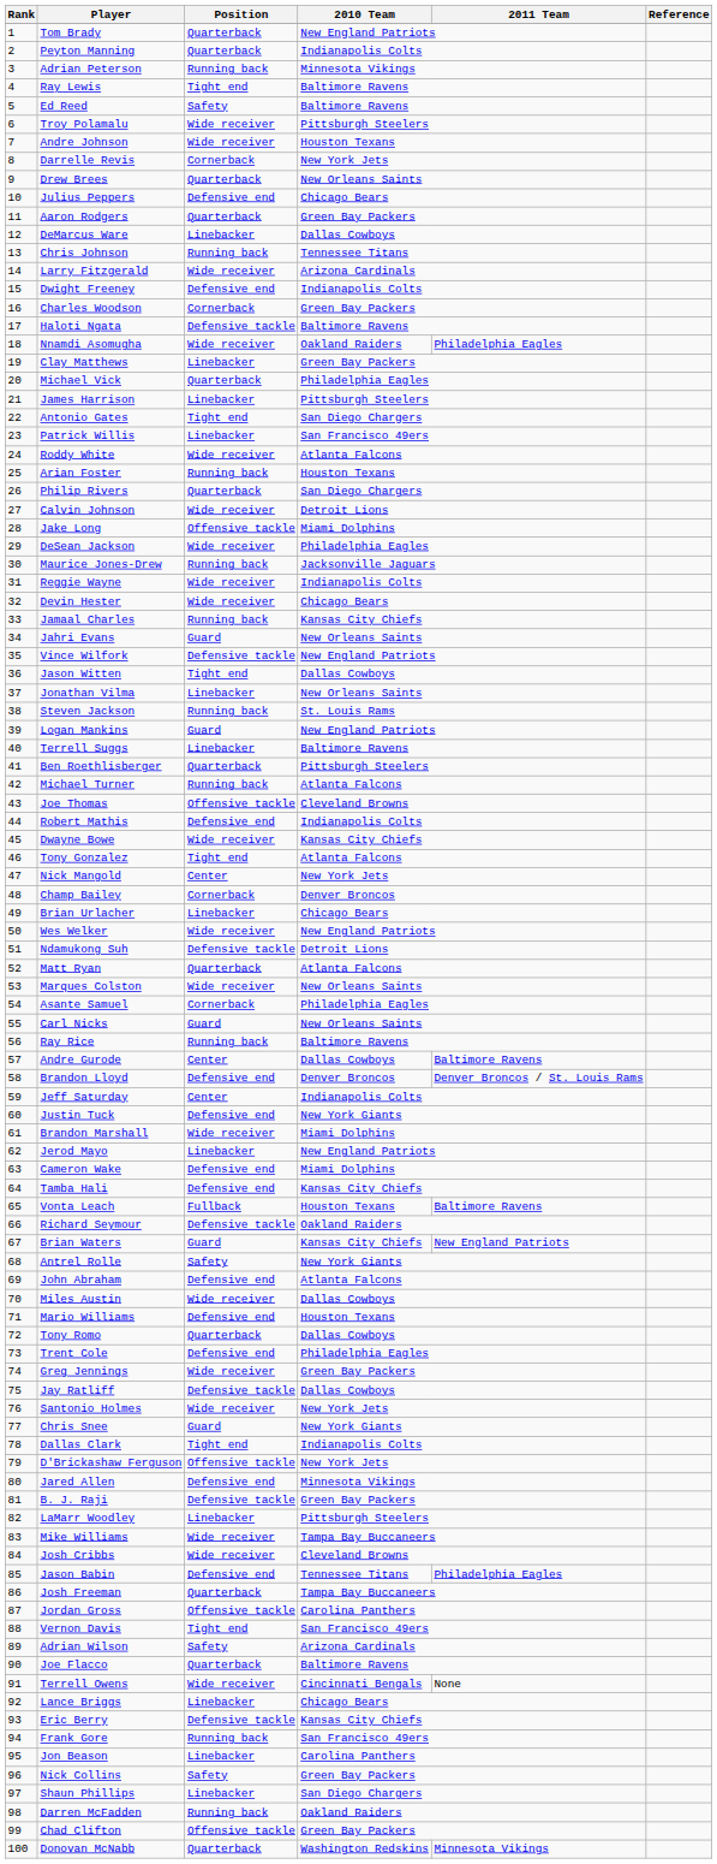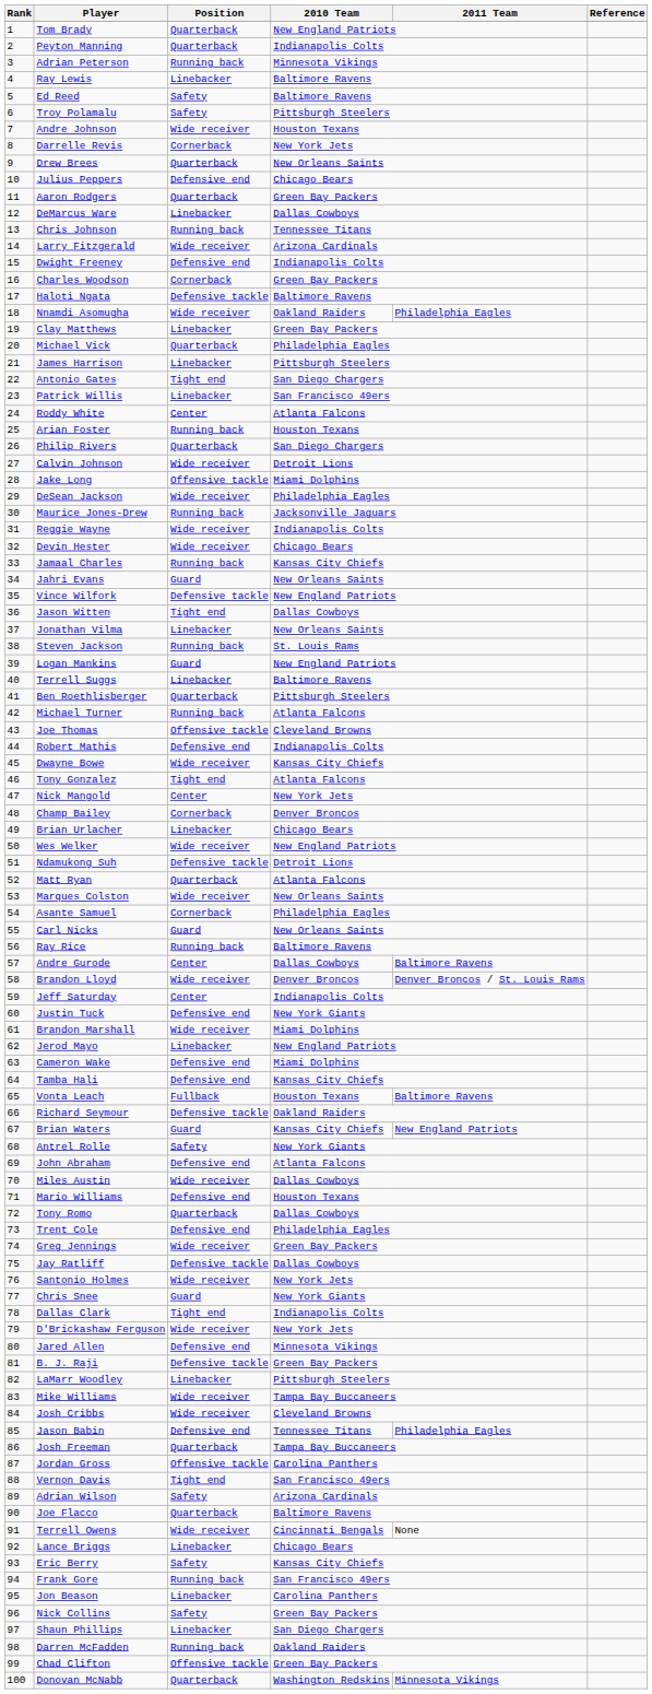 <table class="wikitable sortable">
 <tr>
 <th>Rank</th>
 <th>Player</th>
 <th>Position</th>
 <th>2010 Team</th>
 <th>2011 Team</th>
 <th>Reference</th>
 </tr>
 <tr>
 </tr>
 <tr style="text-align:left">
 <td>1</td>
 <td><a href='#'>Tom Brady</a></td>
 <td><a href='#'>Quarterback</a></td>
 <td colspan="2"><a href='#'>New England Patriots</a></td>
 <td></td>
 </tr>
 <tr>
 <td>2</td>
 <td><a href='#'>Peyton Manning</a></td>
 <td><a href='#'>Quarterback</a></td>
 <td colspan="2"><a href='#'>Indianapolis Colts</a></td>
 <td></td>
 </tr>
 <tr>
 <td>3</td>
 <td><a href='#'>Adrian Peterson</a></td>
 <td><a href='#'>Running back</a></td>
 <td colspan="2"><a href='#'>Minnesota Vikings</a></td>
 <td></td>
 </tr>
 <tr>
 <td>4</td>
 <td><a href='#'>Ray Lewis</a></td>
-<td><a href='#'>Tight end</a></td>
+<td><a href='#'>Linebacker</a></td>
 <td colspan="2"><a href='#'>Baltimore Ravens</a></td>
 <td></td>
 </tr>
 <tr>
 <td>5</td>
 <td><a href='#'>Ed Reed</a></td>
 <td><a href='#'>Safety</a></td>
 <td colspan="2"><a href='#'>Baltimore Ravens</a></td>
 <td></td>
 </tr>
 <tr>
 <td>6</td>
 <td><a href='#'>Troy Polamalu</a></td>
-<td><a href='#'>Wide receiver</a></td>
+<td><a href='#'>Safety</a></td>
 <td colspan="2"><a href='#'>Pittsburgh Steelers</a></td>
 <td></td>
 </tr>
 <tr>
 <td>7</td>
 <td><a href='#'>Andre Johnson</a></td>
 <td><a href='#'>Wide receiver</a></td>
 <td colspan="2"><a href='#'>Houston Texans</a></td>
 <td></td>
 </tr>
 <tr>
 <td>8</td>
 <td><a href='#'>Darrelle Revis</a></td>
 <td><a href='#'>Cornerback</a></td>
 <td colspan="2"><a href='#'>New York Jets</a></td>
 <td></td>
 </tr>
 <tr>
 <td>9</td>
 <td><a href='#'>Drew Brees</a></td>
 <td><a href='#'>Quarterback</a></td>
 <td colspan="2"><a href='#'>New Orleans Saints</a></td>
 <td></td>
 </tr>
 <tr>
 <td>10</td>
 <td><a href='#'>Julius Peppers</a></td>
 <td><a href='#'>Defensive end</a></td>
 <td colspan="2"><a href='#'>Chicago Bears</a></td>
 <td></td>
 </tr>
 <tr>
 <td>11</td>
 <td><a href='#'>Aaron Rodgers</a></td>
 <td><a href='#'>Quarterback</a></td>
 <td colspan="2"><a href='#'>Green Bay Packers</a></td>
 <td></td>
 </tr>
 <tr>
 <td>12</td>
 <td><a href='#'>DeMarcus Ware</a></td>
 <td><a href='#'>Linebacker</a></td>
 <td colspan="2"><a href='#'>Dallas Cowboys</a></td>
 <td></td>
 </tr>
 <tr>
 <td>13</td>
 <td><a href='#'>Chris Johnson</a></td>
 <td><a href='#'>Running back</a></td>
 <td colspan="2"><a href='#'>Tennessee Titans</a></td>
 <td></td>
 </tr>
 <tr>
 <td>14</td>
 <td><a href='#'>Larry Fitzgerald</a></td>
 <td><a href='#'>Wide receiver</a></td>
 <td colspan="2"><a href='#'>Arizona Cardinals</a></td>
 <td></td>
 </tr>
 <tr>
 <td>15</td>
 <td><a href='#'>Dwight Freeney</a></td>
 <td><a href='#'>Defensive end</a></td>
 <td colspan="2"><a href='#'>Indianapolis Colts</a></td>
 <td></td>
 </tr>
 <tr>
 <td>16</td>
 <td><a href='#'>Charles Woodson</a></td>
 <td><a href='#'>Cornerback</a></td>
 <td colspan="2"><a href='#'>Green Bay Packers</a></td>
 <td></td>
 </tr>
 <tr>
 <td>17</td>
 <td><a href='#'>Haloti Ngata</a></td>
 <td><a href='#'>Defensive tackle</a></td>
 <td colspan="2"><a href='#'>Baltimore Ravens</a></td>
 <td></td>
 </tr>
 <tr>
 <td>18</td>
 <td><a href='#'>Nnamdi Asomugha</a></td>
 <td><a href='#'>Wide receiver</a></td>
 <td><a href='#'>Oakland Raiders</a></td>
 <td><a href='#'>Philadelphia Eagles</a></td>
 <td></td>
 </tr>
 <tr>
 <td>19</td>
 <td><a href='#'>Clay Matthews</a></td>
 <td><a href='#'>Linebacker</a></td>
 <td colspan="2"><a href='#'>Green Bay Packers</a></td>
 <td></td>
 </tr>
 <tr>
 <td>20</td>
 <td><a href='#'>Michael Vick</a></td>
 <td><a href='#'>Quarterback</a></td>
 <td colspan="2"><a href='#'>Philadelphia Eagles</a></td>
 <td></td>
 </tr>
 <tr>
 <td>21</td>
 <td><a href='#'>James Harrison</a></td>
 <td><a href='#'>Linebacker</a></td>
 <td colspan="2"><a href='#'>Pittsburgh Steelers</a></td>
 <td></td>
 </tr>
 <tr>
 <td>22</td>
 <td><a href='#'>Antonio Gates</a></td>
 <td><a href='#'>Tight end</a></td>
 <td colspan="2"><a href='#'>San Diego Chargers</a></td>
 <td></td>
 </tr>
 <tr>
 <td>23</td>
 <td><a href='#'>Patrick Willis</a></td>
 <td><a href='#'>Linebacker</a></td>
 <td colspan="2"><a href='#'>San Francisco 49ers</a></td>
 <td></td>
 </tr>
 <tr>
 <td>24</td>
 <td><a href='#'>Roddy White</a></td>
-<td><a href='#'>Wide receiver</a></td>
+<td><a href='#'>Center</a></td>
 <td colspan="2"><a href='#'>Atlanta Falcons</a></td>
 <td></td>
 </tr>
 <tr>
 <td>25</td>
 <td><a href='#'>Arian Foster</a></td>
 <td><a href='#'>Running back</a></td>
 <td colspan="2"><a href='#'>Houston Texans</a></td>
 <td></td>
 </tr>
 <tr>
 <td>26</td>
 <td><a href='#'>Philip Rivers</a></td>
 <td><a href='#'>Quarterback</a></td>
 <td colspan="2"><a href='#'>San Diego Chargers</a></td>
 <td></td>
 </tr>
 <tr>
 <td>27</td>
 <td><a href='#'>Calvin Johnson</a></td>
 <td><a href='#'>Wide receiver</a></td>
 <td colspan="2"><a href='#'>Detroit Lions</a></td>
 <td></td>
 </tr>
 <tr>
 <td>28</td>
 <td><a href='#'>Jake Long</a></td>
 <td><a href='#'>Offensive tackle</a></td>
 <td colspan="2"><a href='#'>Miami Dolphins</a></td>
 <td></td>
 </tr>
 <tr>
 <td>29</td>
 <td><a href='#'>DeSean Jackson</a></td>
 <td><a href='#'>Wide receiver</a></td>
 <td colspan="2"><a href='#'>Philadelphia Eagles</a></td>
 <td></td>
 </tr>
 <tr>
 <td>30</td>
 <td><a href='#'>Maurice Jones-Drew</a></td>
 <td><a href='#'>Running back</a></td>
 <td colspan="2"><a href='#'>Jacksonville Jaguars</a></td>
 <td></td>
 </tr>
 <tr>
 <td>31</td>
 <td><a href='#'>Reggie Wayne</a></td>
 <td><a href='#'>Wide receiver</a></td>
 <td colspan="2"><a href='#'>Indianapolis Colts</a></td>
 <td></td>
 </tr>
 <tr>
 <td>32</td>
 <td><a href='#'>Devin Hester</a></td>
 <td><a href='#'>Wide receiver</a></td>
 <td colspan="2"><a href='#'>Chicago Bears</a></td>
 <td></td>
 </tr>
 <tr>
 <td>33</td>
 <td><a href='#'>Jamaal Charles</a></td>
 <td><a href='#'>Running back</a></td>
 <td colspan="2"><a href='#'>Kansas City Chiefs</a></td>
 <td></td>
 </tr>
 <tr>
 <td>34</td>
 <td><a href='#'>Jahri Evans</a></td>
 <td><a href='#'>Guard</a></td>
 <td colspan="2"><a href='#'>New Orleans Saints</a></td>
 <td></td>
 </tr>
 <tr>
 <td>35</td>
 <td><a href='#'>Vince Wilfork</a></td>
 <td><a href='#'>Defensive tackle</a></td>
 <td colspan="2"><a href='#'>New England Patriots</a></td>
 <td></td>
 </tr>
 <tr>
 <td>36</td>
 <td><a href='#'>Jason Witten</a></td>
 <td><a href='#'>Tight end</a></td>
 <td colspan="2"><a href='#'>Dallas Cowboys</a></td>
 <td></td>
 </tr>
 <tr>
 <td>37</td>
 <td><a href='#'>Jonathan Vilma</a></td>
 <td><a href='#'>Linebacker</a></td>
 <td colspan="2"><a href='#'>New Orleans Saints</a></td>
 <td></td>
 </tr>
 <tr>
 <td>38</td>
 <td><a href='#'>Steven Jackson</a></td>
 <td><a href='#'>Running back</a></td>
 <td colspan="2"><a href='#'>St. Louis Rams</a></td>
 <td></td>
 </tr>
 <tr>
 <td>39</td>
 <td><a href='#'>Logan Mankins</a></td>
 <td><a href='#'>Guard</a></td>
 <td colspan="2"><a href='#'>New England Patriots</a></td>
 <td></td>
 </tr>
 <tr>
 <td>40</td>
 <td><a href='#'>Terrell Suggs</a></td>
 <td><a href='#'>Linebacker</a></td>
 <td colspan="2"><a href='#'>Baltimore Ravens</a></td>
 <td></td>
 </tr>
 <tr>
 <td>41</td>
 <td><a href='#'>Ben Roethlisberger</a></td>
 <td><a href='#'>Quarterback</a></td>
 <td colspan="2"><a href='#'>Pittsburgh Steelers</a></td>
 <td></td>
 </tr>
 <tr>
 <td>42</td>
 <td><a href='#'>Michael Turner</a></td>
 <td><a href='#'>Running back</a></td>
 <td colspan="2"><a href='#'>Atlanta Falcons</a></td>
 <td></td>
 </tr>
 <tr>
 <td>43</td>
 <td><a href='#'>Joe Thomas</a></td>
 <td><a href='#'>Offensive tackle</a></td>
 <td colspan="2"><a href='#'>Cleveland Browns</a></td>
 <td></td>
 </tr>
 <tr>
 <td>44</td>
 <td><a href='#'>Robert Mathis</a></td>
 <td><a href='#'>Defensive end</a></td>
 <td colspan="2"><a href='#'>Indianapolis Colts</a></td>
 <td></td>
 </tr>
 <tr>
 <td>45</td>
 <td><a href='#'>Dwayne Bowe</a></td>
 <td><a href='#'>Wide receiver</a></td>
 <td colspan="2"><a href='#'>Kansas City Chiefs</a></td>
 <td></td>
 </tr>
 <tr>
 <td>46</td>
 <td><a href='#'>Tony Gonzalez</a></td>
 <td><a href='#'>Tight end</a></td>
 <td colspan="2"><a href='#'>Atlanta Falcons</a></td>
 <td></td>
 </tr>
 <tr>
 <td>47</td>
 <td><a href='#'>Nick Mangold</a></td>
 <td><a href='#'>Center</a></td>
 <td colspan="2"><a href='#'>New York Jets</a></td>
 <td></td>
 </tr>
 <tr>
 <td>48</td>
 <td><a href='#'>Champ Bailey</a></td>
 <td><a href='#'>Cornerback</a></td>
 <td colspan="2"><a href='#'>Denver Broncos</a></td>
 <td></td>
 </tr>
 <tr>
 <td>49</td>
 <td><a href='#'>Brian Urlacher</a></td>
 <td><a href='#'>Linebacker</a></td>
 <td colspan="2"><a href='#'>Chicago Bears</a></td>
 <td></td>
 </tr>
 <tr>
 <td>50</td>
 <td><a href='#'>Wes Welker</a></td>
 <td><a href='#'>Wide receiver</a></td>
 <td colspan="2"><a href='#'>New England Patriots</a></td>
 <td></td>
 </tr>
 <tr>
 <td>51</td>
 <td><a href='#'>Ndamukong Suh</a></td>
 <td><a href='#'>Defensive tackle</a></td>
 <td colspan="2"><a href='#'>Detroit Lions</a></td>
 <td></td>
 </tr>
 <tr>
 <td>52</td>
 <td><a href='#'>Matt Ryan</a></td>
 <td><a href='#'>Quarterback</a></td>
 <td colspan="2"><a href='#'>Atlanta Falcons</a></td>
 <td></td>
 </tr>
 <tr>
 <td>53</td>
 <td><a href='#'>Marques Colston</a></td>
 <td><a href='#'>Wide receiver</a></td>
 <td colspan="2"><a href='#'>New Orleans Saints</a></td>
 <td></td>
 </tr>
 <tr>
 <td>54</td>
 <td><a href='#'>Asante Samuel</a></td>
 <td><a href='#'>Cornerback</a></td>
 <td colspan="2"><a href='#'>Philadelphia Eagles</a></td>
 <td></td>
 </tr>
 <tr>
 <td>55</td>
 <td><a href='#'>Carl Nicks</a></td>
 <td><a href='#'>Guard</a></td>
 <td colspan="2"><a href='#'>New Orleans Saints</a></td>
 <td></td>
 </tr>
 <tr>
 <td>56</td>
 <td><a href='#'>Ray Rice</a></td>
 <td><a href='#'>Running back</a></td>
 <td colspan="2"><a href='#'>Baltimore Ravens</a></td>
 <td></td>
 </tr>
 <tr>
 <td>57</td>
 <td><a href='#'>Andre Gurode</a></td>
 <td><a href='#'>Center</a></td>
 <td><a href='#'>Dallas Cowboys</a></td>
 <td><a href='#'>Baltimore Ravens</a></td>
 <td></td>
 </tr>
 <tr>
 <td>58</td>
 <td><a href='#'>Brandon Lloyd</a></td>
-<td><a href='#'>Defensive end</a></td>
+<td><a href='#'>Wide receiver</a></td>
 <td><a href='#'>Denver Broncos</a></td>
 <td><a href='#'>Denver Broncos</a> / <a href='#'>St. Louis Rams</a></td>
 <td></td>
 </tr>
 <tr>
 <td>59</td>
 <td><a href='#'>Jeff Saturday</a></td>
 <td><a href='#'>Center</a></td>
 <td colspan="2"><a href='#'>Indianapolis Colts</a></td>
 <td></td>
 </tr>
 <tr>
 <td>60</td>
 <td><a href='#'>Justin Tuck</a></td>
 <td><a href='#'>Defensive end</a></td>
 <td colspan="2"><a href='#'>New York Giants</a></td>
 <td></td>
 </tr>
 <tr>
 <td>61</td>
 <td><a href='#'>Brandon Marshall</a></td>
 <td><a href='#'>Wide receiver</a></td>
 <td colspan="2"><a href='#'>Miami Dolphins</a></td>
 <td></td>
 </tr>
 <tr>
 <td>62</td>
 <td><a href='#'>Jerod Mayo</a></td>
 <td><a href='#'>Linebacker</a></td>
 <td colspan="2"><a href='#'>New England Patriots</a></td>
 <td></td>
 </tr>
 <tr>
 <td>63</td>
 <td><a href='#'>Cameron Wake</a></td>
 <td><a href='#'>Defensive end</a></td>
 <td colspan="2"><a href='#'>Miami Dolphins</a></td>
 <td></td>
 </tr>
 <tr>
 <td>64</td>
 <td><a href='#'>Tamba Hali</a></td>
 <td><a href='#'>Defensive end</a></td>
 <td colspan="2"><a href='#'>Kansas City Chiefs</a></td>
 <td></td>
 </tr>
 <tr>
 <td>65</td>
 <td><a href='#'>Vonta Leach</a></td>
 <td><a href='#'>Fullback</a></td>
 <td><a href='#'>Houston Texans</a></td>
 <td><a href='#'>Baltimore Ravens</a></td>
 <td></td>
 </tr>
 <tr>
 <td>66</td>
 <td><a href='#'>Richard Seymour</a></td>
 <td><a href='#'>Defensive tackle</a></td>
 <td colspan="2"><a href='#'>Oakland Raiders</a></td>
 <td></td>
 </tr>
 <tr>
 <td>67</td>
 <td><a href='#'>Brian Waters</a></td>
 <td><a href='#'>Guard</a></td>
 <td><a href='#'>Kansas City Chiefs</a></td>
 <td><a href='#'>New England Patriots</a></td>
 <td></td>
 </tr>
 <tr>
 <td>68</td>
 <td><a href='#'>Antrel Rolle</a></td>
 <td><a href='#'>Safety</a></td>
 <td colspan="2"><a href='#'>New York Giants</a></td>
 <td></td>
 </tr>
 <tr>
 <td>69</td>
 <td><a href='#'>John Abraham</a></td>
 <td><a href='#'>Defensive end</a></td>
 <td colspan="2"><a href='#'>Atlanta Falcons</a></td>
 <td></td>
 </tr>
 <tr>
 <td>70</td>
 <td><a href='#'>Miles Austin</a></td>
 <td><a href='#'>Wide receiver</a></td>
 <td colspan="2"><a href='#'>Dallas Cowboys</a></td>
 <td></td>
 </tr>
 <tr>
 <td>71</td>
 <td><a href='#'>Mario Williams</a></td>
 <td><a href='#'>Defensive end</a></td>
 <td colspan="2"><a href='#'>Houston Texans</a></td>
 <td></td>
 </tr>
 <tr>
 <td>72</td>
 <td><a href='#'>Tony Romo</a></td>
 <td><a href='#'>Quarterback</a></td>
 <td colspan="2"><a href='#'>Dallas Cowboys</a></td>
 <td></td>
 </tr>
 <tr>
 <td>73</td>
 <td><a href='#'>Trent Cole</a></td>
 <td><a href='#'>Defensive end</a></td>
 <td colspan="2"><a href='#'>Philadelphia Eagles</a></td>
 <td></td>
 </tr>
 <tr>
 <td>74</td>
 <td><a href='#'>Greg Jennings</a></td>
 <td><a href='#'>Wide receiver</a></td>
 <td colspan="2"><a href='#'>Green Bay Packers</a></td>
 <td></td>
 </tr>
 <tr>
 <td>75</td>
 <td><a href='#'>Jay Ratliff</a></td>
 <td><a href='#'>Defensive tackle</a></td>
 <td colspan="2"><a href='#'>Dallas Cowboys</a></td>
 <td></td>
 </tr>
 <tr>
 <td>76</td>
 <td><a href='#'>Santonio Holmes</a></td>
 <td><a href='#'>Wide receiver</a></td>
 <td colspan="2"><a href='#'>New York Jets</a></td>
 <td></td>
 </tr>
 <tr>
 <td>77</td>
 <td><a href='#'>Chris Snee</a></td>
 <td><a href='#'>Guard</a></td>
 <td colspan="2"><a href='#'>New York Giants</a></td>
 <td></td>
 </tr>
 <tr>
 <td>78</td>
 <td><a href='#'>Dallas Clark</a></td>
 <td><a href='#'>Tight end</a></td>
 <td colspan="2"><a href='#'>Indianapolis Colts</a></td>
 <td></td>
 </tr>
 <tr>
 <td>79</td>
 <td><a href='#'>D'Brickashaw Ferguson</a></td>
-<td><a href='#'>Offensive tackle</a></td>
+<td><a href='#'>Wide receiver</a></td>
 <td colspan="2"><a href='#'>New York Jets</a></td>
 <td></td>
 </tr>
 <tr>
 <td>80</td>
 <td><a href='#'>Jared Allen</a></td>
 <td><a href='#'>Defensive end</a></td>
 <td colspan="2"><a href='#'>Minnesota Vikings</a></td>
 <td></td>
 </tr>
 <tr>
 <td>81</td>
 <td><a href='#'>B. J. Raji</a></td>
 <td><a href='#'>Defensive tackle</a></td>
 <td colspan="2"><a href='#'>Green Bay Packers</a></td>
 <td></td>
 </tr>
 <tr>
 <td>82</td>
 <td><a href='#'>LaMarr Woodley</a></td>
 <td><a href='#'>Linebacker</a></td>
 <td colspan="2"><a href='#'>Pittsburgh Steelers</a></td>
 <td></td>
 </tr>
 <tr>
 <td>83</td>
 <td><a href='#'>Mike Williams</a></td>
 <td><a href='#'>Wide receiver</a></td>
 <td colspan="2"><a href='#'>Tampa Bay Buccaneers</a></td>
 <td></td>
 </tr>
 <tr>
 <td>84</td>
 <td><a href='#'>Josh Cribbs</a></td>
 <td><a href='#'>Wide receiver</a></td>
 <td colspan="2"><a href='#'>Cleveland Browns</a></td>
 <td></td>
 </tr>
 <tr>
 <td>85</td>
 <td><a href='#'>Jason Babin</a></td>
 <td><a href='#'>Defensive end</a></td>
 <td><a href='#'>Tennessee Titans</a></td>
 <td><a href='#'>Philadelphia Eagles</a></td>
 <td></td>
 </tr>
 <tr>
 <td>86</td>
 <td><a href='#'>Josh Freeman</a></td>
 <td><a href='#'>Quarterback</a></td>
 <td colspan="2"><a href='#'>Tampa Bay Buccaneers</a></td>
 <td></td>
 </tr>
 <tr>
 <td>87</td>
 <td><a href='#'>Jordan Gross</a></td>
 <td><a href='#'>Offensive tackle</a></td>
 <td colspan="2"><a href='#'>Carolina Panthers</a></td>
 <td></td>
 </tr>
 <tr>
 <td>88</td>
 <td><a href='#'>Vernon Davis</a></td>
 <td><a href='#'>Tight end</a></td>
 <td colspan="2"><a href='#'>San Francisco 49ers</a></td>
 <td></td>
 </tr>
 <tr>
 <td>89</td>
 <td><a href='#'>Adrian Wilson</a></td>
 <td><a href='#'>Safety</a></td>
 <td colspan="2"><a href='#'>Arizona Cardinals</a></td>
 <td></td>
 </tr>
 <tr>
 <td>90</td>
 <td><a href='#'>Joe Flacco</a></td>
 <td><a href='#'>Quarterback</a></td>
 <td colspan="2"><a href='#'>Baltimore Ravens</a></td>
 <td></td>
 </tr>
 <tr>
 <td>91</td>
 <td><a href='#'>Terrell Owens</a></td>
 <td><a href='#'>Wide receiver</a></td>
 <td><a href='#'>Cincinnati Bengals</a></td>
 <td>None</td>
 <td></td>
 </tr>
 <tr>
 <td>92</td>
 <td><a href='#'>Lance Briggs</a></td>
 <td><a href='#'>Linebacker</a></td>
 <td colspan="2"><a href='#'>Chicago Bears</a></td>
 <td></td>
 </tr>
 <tr>
 <td>93</td>
 <td><a href='#'>Eric Berry</a></td>
-<td><a href='#'>Defensive tackle</a></td>
+<td><a href='#'>Safety</a></td>
 <td colspan="2"><a href='#'>Kansas City Chiefs</a></td>
 <td></td>
 </tr>
 <tr>
 <td>94</td>
 <td><a href='#'>Frank Gore</a></td>
 <td><a href='#'>Running back</a></td>
 <td colspan="2"><a href='#'>San Francisco 49ers</a></td>
 <td></td>
 </tr>
 <tr>
 <td>95</td>
 <td><a href='#'>Jon Beason</a></td>
 <td><a href='#'>Linebacker</a></td>
 <td colspan="2"><a href='#'>Carolina Panthers</a></td>
 <td></td>
 </tr>
 <tr>
 <td>96</td>
 <td><a href='#'>Nick Collins</a></td>
 <td><a href='#'>Safety</a></td>
 <td colspan="2"><a href='#'>Green Bay Packers</a></td>
 <td></td>
 </tr>
 <tr>
 <td>97</td>
 <td><a href='#'>Shaun Phillips</a></td>
 <td><a href='#'>Linebacker</a></td>
 <td colspan="2"><a href='#'>San Diego Chargers</a></td>
 <td></td>
 </tr>
 <tr>
 <td>98</td>
 <td><a href='#'>Darren McFadden</a></td>
 <td><a href='#'>Running back</a></td>
 <td colspan="2"><a href='#'>Oakland Raiders</a></td>
 <td></td>
 </tr>
 <tr>
 <td>99</td>
 <td><a href='#'>Chad Clifton</a></td>
 <td><a href='#'>Offensive tackle</a></td>
 <td colspan="2"><a href='#'>Green Bay Packers</a></td>
 <td></td>
 </tr>
 <tr>
 <td>100</td>
 <td><a href='#'>Donovan McNabb</a></td>
 <td><a href='#'>Quarterback</a></td>
 <td><a href='#'>Washington Redskins</a></td>
 <td><a href='#'>Minnesota Vikings</a></td>
 <td></td>
 </tr>
 </table>
